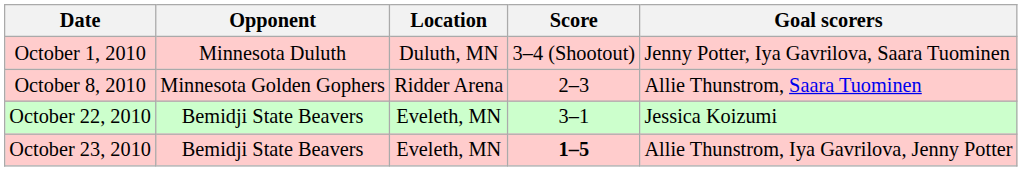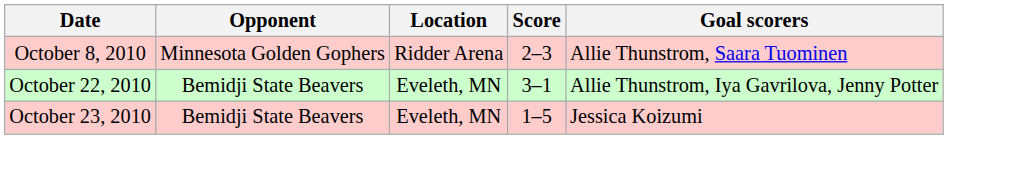 <table class="wikitable" style="text-align:center">
 <tr>
 <th>Date</th>
 <th>Opponent</th>
 <th>Location</th>
 <th>Score</th>
 <th>Goal scorers</th>
-</tr>
-<tr bgcolor=#FFCCCC>
-<td>October 1, 2010</td>
-<td>Minnesota Duluth</td>
-<td>Duluth, MN</td>
-<td>3–4 (Shootout)</td>
-<td align=left>Jenny Potter, Iya Gavrilova, Saara Tuominen</td>
 </tr>
 <tr bgcolor=#FFCCCC>
 <td>October 8, 2010</td>
 <td>Minnesota Golden Gophers</td>
 <td>Ridder Arena</td>
 <td>2–3</td>
 <td align=left>Allie Thunstrom, <a href='#'>Saara Tuominen</a></td>
 </tr>
 <tr bgcolor=#CCFFCC>
 <td>October 22, 2010</td>
 <td>Bemidji State Beavers</td>
 <td>Eveleth, MN</td>
 <td>3–1</td>
-<td align=left>Jessica Koizumi</td>
+<td align=left>Allie Thunstrom, Iya Gavrilova, Jenny Potter</td>
 </tr>
 <tr bgcolor=#FFCCCC>
 <td>October 23, 2010</td>
 <td>Bemidji State Beavers</td>
 <td>Eveleth, MN</td>
-<td><strong>1–5</strong></td>
-<td align=left>Allie Thunstrom, Iya Gavrilova, Jenny Potter</td>
+<td>1–5</td>
+<td align=left>Jessica Koizumi</td>
 </tr>
 </table>
